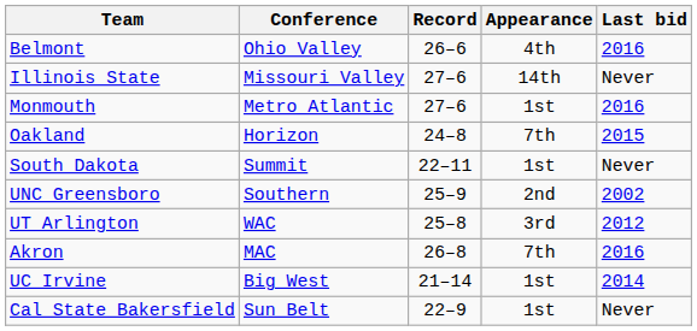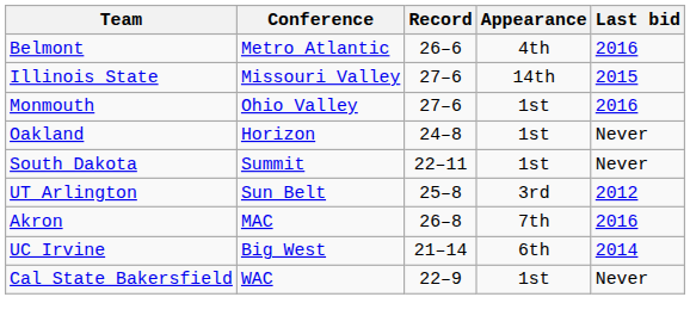 <table class="wikitable sortable" style="text-align: center;">
 <tr>
 <th>Team</th>
 <th>Conference</th>
 <th>Record</th>
 <th data-sort-type="number">Appearance</th>
 <th>Last bid</th>
 </tr>
 <tr>
 <td align=left><a href='#'>Belmont</a></td>
-<td align=left><a href='#'>Ohio Valley</a></td>
+<td align=left><a href='#'>Metro Atlantic</a></td>
 <td>26–6</td>
 <td>4th</td>
 <td align=left><a href='#'>2016</a></td>
 </tr>
 <tr>
 <td align=left><a href='#'>Illinois State</a></td>
 <td align=left><a href='#'>Missouri Valley</a></td>
 <td>27–6</td>
 <td>14th</td>
-<td align=left>Never</td>
+<td align=left><a href='#'>2015</a></td>
 </tr>
 <tr>
 <td align=left><a href='#'>Monmouth</a></td>
-<td align=left><a href='#'>Metro Atlantic</a></td>
+<td align=left><a href='#'>Ohio Valley</a></td>
 <td>27–6</td>
 <td>1st</td>
 <td align=left><a href='#'>2016</a></td>
 </tr>
 <tr>
 <td align=left><a href='#'>Oakland</a></td>
 <td align=left><a href='#'>Horizon</a></td>
 <td>24–8</td>
-<td>7th</td>
-<td align=left><a href='#'>2015</a></td>
+<td>1st</td>
+<td align=left>Never</td>
 </tr>
 <tr>
 <td align=left><a href='#'>South Dakota</a></td>
 <td align=left><a href='#'>Summit</a></td>
 <td>22–11</td>
 <td>1st</td>
 <td align=left>Never</td>
 </tr>
 <tr>
-<td align=left><a href='#'>UNC Greensboro</a></td>
-<td align=left><a href='#'>Southern</a></td>
-<td>25–9</td>
-<td>2nd</td>
-<td align=left><a href='#'>2002</a></td>
-</tr>
-<tr>
 <td align=left><a href='#'>UT Arlington</a></td>
-<td align=left><a href='#'>WAC</a></td>
+<td align=left><a href='#'>Sun Belt</a></td>
 <td>25–8</td>
 <td>3rd</td>
 <td align=left><a href='#'>2012</a></td>
 </tr>
 <tr>
 <td align=left><a href='#'>Akron</a></td>
 <td align=left><a href='#'>MAC</a></td>
 <td>26–8</td>
 <td>7th</td>
 <td align=left><a href='#'>2016</a></td>
 </tr>
 <tr>
 <td align=left><a href='#'>UC Irvine</a></td>
 <td align=left><a href='#'>Big West</a></td>
 <td>21–14</td>
-<td>1st</td>
+<td>6th</td>
 <td align=left><a href='#'>2014</a></td>
 </tr>
 <tr>
 <td align=left><a href='#'>Cal State Bakersfield</a></td>
-<td align=left><a href='#'>Sun Belt</a></td>
+<td align=left><a href='#'>WAC</a></td>
 <td>22–9</td>
 <td>1st</td>
 <td align=left>Never</td>
 </tr>
 </table>
